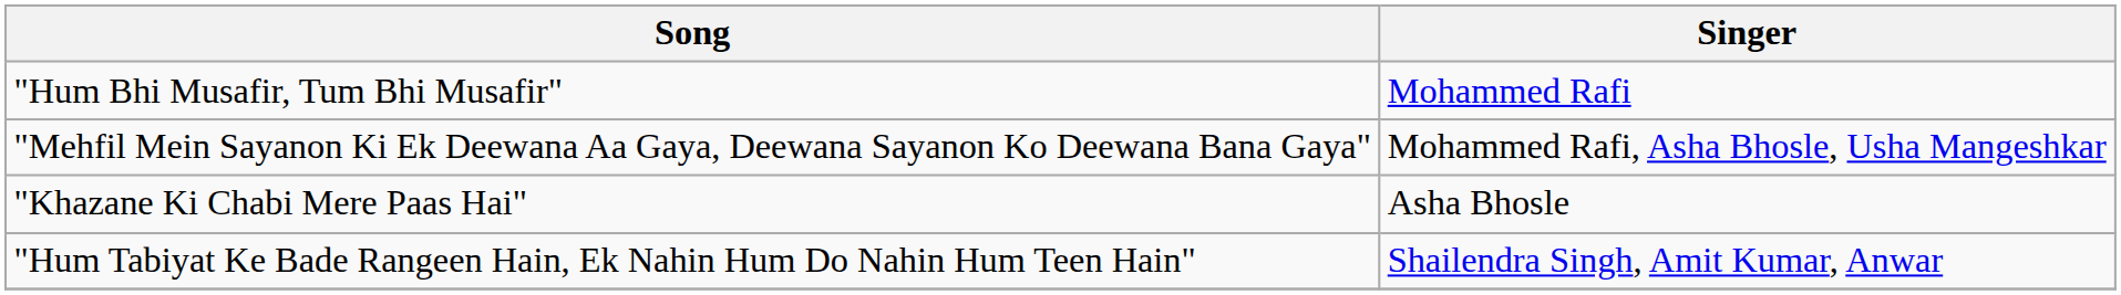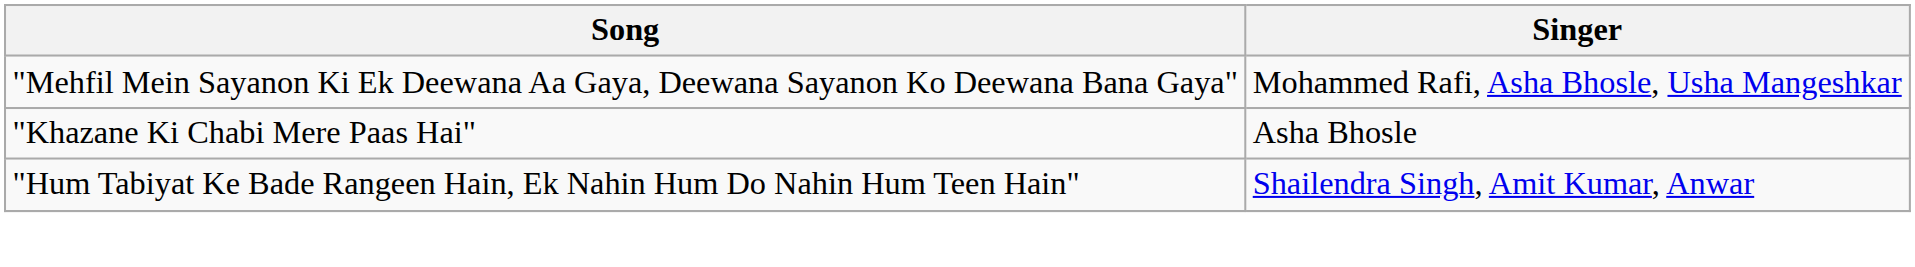 <table class="wikitable">
 <tr>
 <th>Song</th>
 <th>Singer</th>
-</tr>
-<tr>
-<td>"Hum Bhi Musafir, Tum Bhi Musafir"</td>
-<td><a href='#'>Mohammed Rafi</a></td>
 </tr>
 <tr>
 <td>"Mehfil Mein Sayanon Ki Ek Deewana Aa Gaya, Deewana Sayanon Ko Deewana Bana Gaya"</td>
 <td>Mohammed Rafi, <a href='#'>Asha Bhosle</a>, <a href='#'>Usha Mangeshkar</a></td>
 </tr>
 <tr>
 <td>"Khazane Ki Chabi Mere Paas Hai"</td>
 <td>Asha Bhosle</td>
 </tr>
 <tr>
 <td>"Hum Tabiyat Ke Bade Rangeen Hain, Ek Nahin Hum Do Nahin Hum Teen Hain"</td>
 <td><a href='#'>Shailendra Singh</a>, <a href='#'>Amit Kumar</a>, <a href='#'>Anwar</a></td>
 </tr>
 <tr>
 </tr>
 </table>
